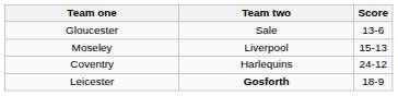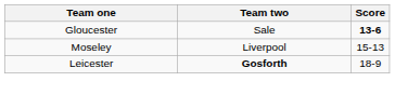 <table class="wikitable" style="text-align: center">
 <tr>
 <th width=250>Team one</th>
 <th width=250>Team two</th>
 <th width=50>Score</th>
 </tr>
 <tr>
 <td>Gloucester</td>
 <td>Sale</td>
-<td>13-6</td>
+<td><strong>13-6</strong></td>
 </tr>
 <tr>
 <td>Moseley</td>
 <td>Liverpool</td>
 <td>15-13</td>
 </tr>
 <tr>
-<td>Coventry</td>
-<td>Harlequins</td>
-<td>24-12</td>
-</tr>
-<tr>
 <td>Leicester</td>
 <td><strong>Gosforth</strong></td>
 <td>18-9</td>
 </tr>
 </table>
